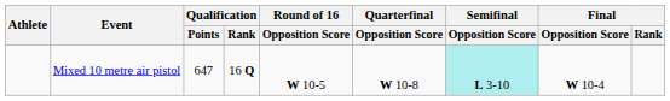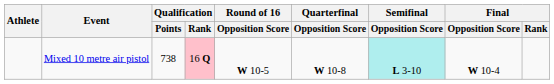 <table class="wikitable" style="text-align:center; font-size:90%">
 <tr>
 <th rowspan="2">Athlete</th>
 <th rowspan="2">Event</th>
 <th colspan="2">Qualification</th>
 <th>Round of 16</th>
 <th>Quarterfinal</th>
 <th>Semifinal</th>
 <th colspan="2">Final</th>
 </tr>
 <tr style="font-size:95%">
 <th>Points</th>
 <th>Rank</th>
 <th>Opposition Score</th>
 <th>Opposition Score</th>
 <th>Opposition Score</th>
 <th>Opposition Score</th>
 <th>Rank</th>
 </tr>
 <tr>
 <td align=left><br></td>
 <td align=left><a href='#'>Mixed 10 metre air pistol</a></td>
-<td>647</td>
-<td>16 <strong>Q</strong></td>
+<td>738</td>
+<td style="background: pink;">16 <strong>Q</strong></td>
 <td><br><br><strong>W</strong> 10-5</td>
 <td><br><br><strong>W</strong> 10-8</td>
 <td style="background: paleturquoise;"><br><br><strong>L</strong> 3-10</td>
 <td><br><br><strong>W</strong> 10-4</td>
 <td></td>
 </tr>
 </table>
